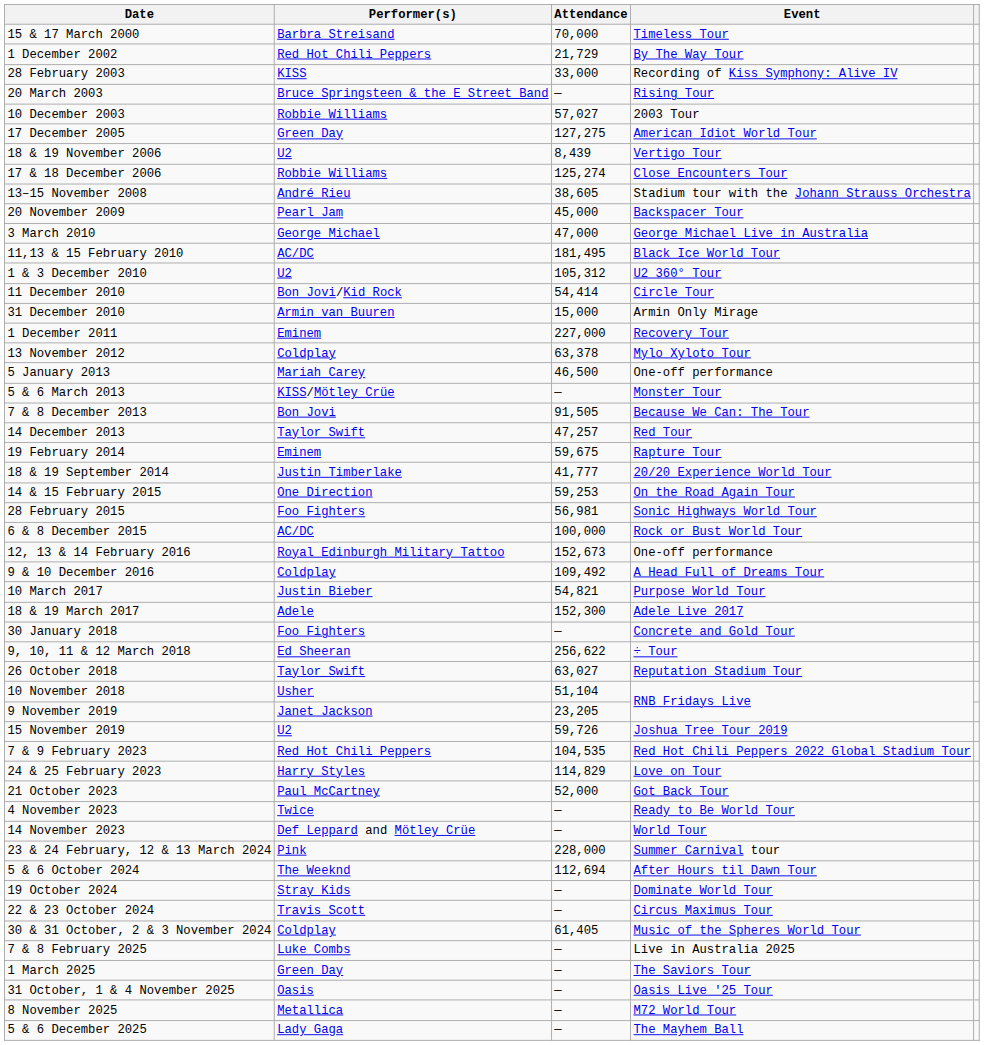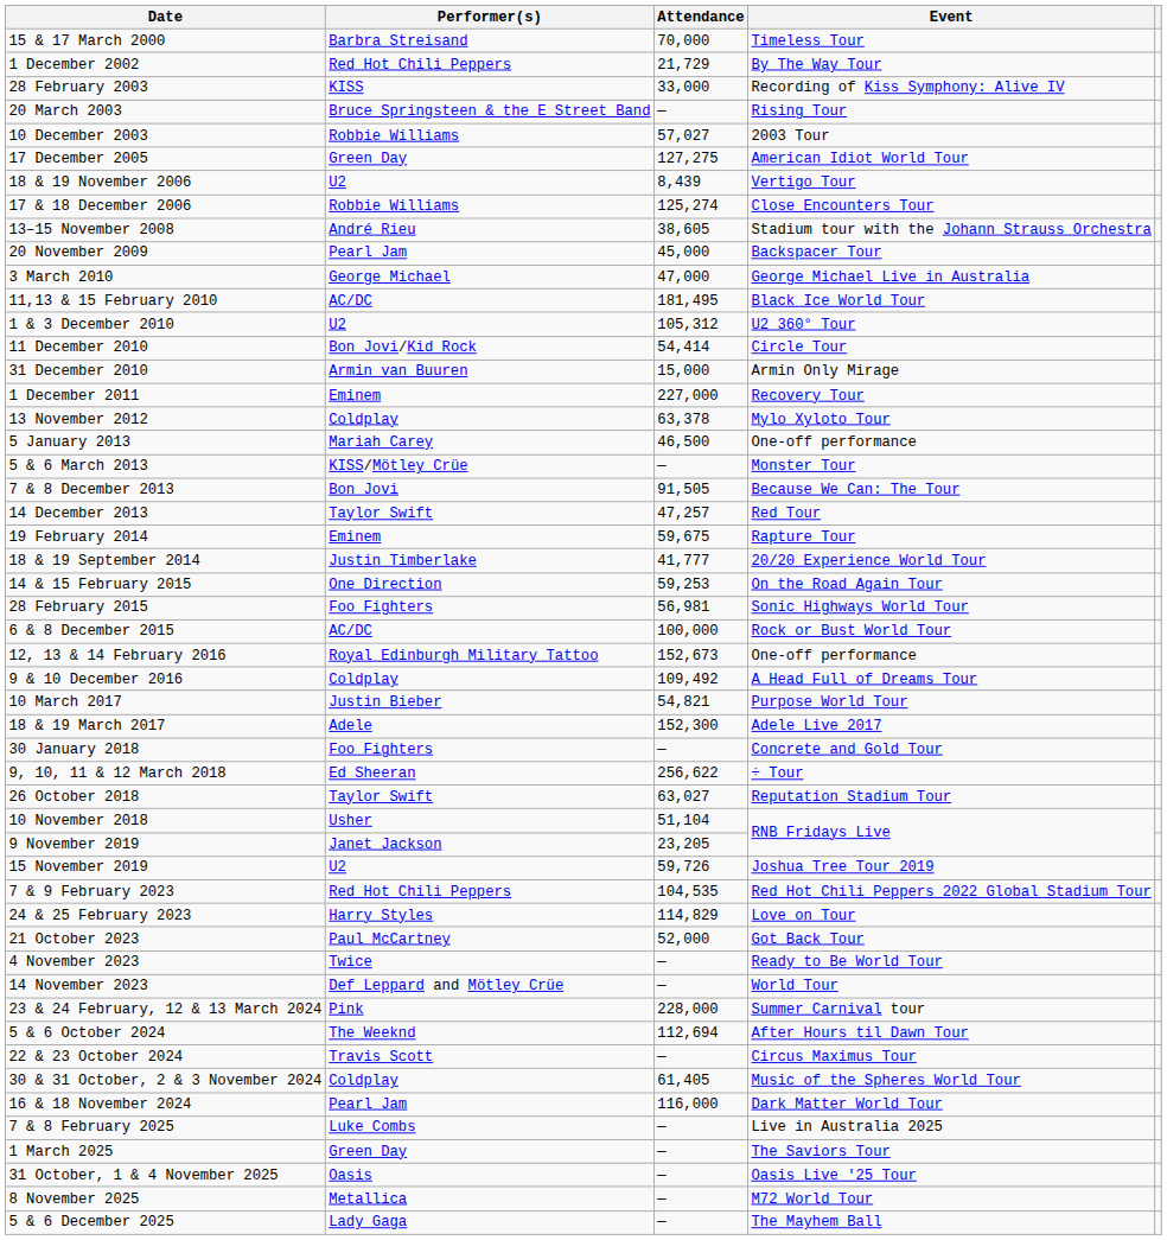 <table class="wikitable sortable mw-collapsible mw-collapsed">
 <tr>
 <th>Date</th>
 <th>Performer(s)</th>
 <th>Attendance</th>
 <th>Event</th>
 <th></th>
 </tr>
 <tr style="text-align: left;">
 <td>15 & 17 March 2000</td>
 <td><a href='#'>Barbra Streisand</a></td>
 <td style="text-align: left;">70,000</td>
 <td><a href='#'>Timeless Tour</a></td>
 <td></td>
 </tr>
 <tr style="text-align: left;">
 <td>1 December 2002</td>
 <td><a href='#'>Red Hot Chili Peppers</a></td>
 <td style="text-align: left;">21,729</td>
 <td><a href='#'>By The Way Tour</a></td>
 <td></td>
 </tr>
 <tr>
 <td style="text-align: left;">28 February 2003</td>
 <td style="text-align: left;"><a href='#'>KISS</a></td>
 <td style="text-align: left;">33,000</td>
 <td style="text-align: left;">Recording of <a href='#'>Kiss Symphony: Alive IV</a></td>
 <td></td>
 </tr>
 <tr>
 <td style="text-align: left;">20 March 2003</td>
 <td style="text-align: left;"><a href='#'>Bruce Springsteen & the E Street Band</a></td>
 <td style="text-align: left;">—</td>
 <td style="text-align: left;"><a href='#'>Rising Tour</a></td>
 <td></td>
 </tr>
 <tr style="text-align: left;">
 <td style="text-align: left;">10 December 2003</td>
 <td style="text-align: left;"><a href='#'>Robbie Williams</a></td>
 <td style="text-align: left;">57,027</td>
 <td style="text-align: left;">2003 Tour</td>
 <td></td>
 </tr>
 <tr style="text-align: left;">
 <td>17 December 2005</td>
 <td><a href='#'>Green Day</a></td>
 <td style="text-align: left;">127,275</td>
 <td><a href='#'>American Idiot World Tour</a></td>
 <td></td>
 </tr>
 <tr style="text-align: left;">
 <td>18 & 19 November 2006</td>
 <td><a href='#'>U2</a></td>
 <td style="text-align: left;">8,439</td>
 <td><a href='#'>Vertigo Tour</a></td>
 <td></td>
 </tr>
 <tr style="text-align: left;">
 <td>17 & 18 December 2006</td>
 <td><a href='#'>Robbie Williams</a></td>
 <td>125,274</td>
 <td><a href='#'>Close Encounters Tour</a></td>
 <td></td>
 </tr>
 <tr style="text-align: left;">
 <td>13–15 November 2008</td>
 <td><a href='#'>André Rieu</a></td>
 <td>38,605</td>
 <td>Stadium tour with the <a href='#'>Johann Strauss Orchestra</a></td>
 <td></td>
 </tr>
 <tr style="text-align: left;">
 <td>20 November 2009</td>
 <td><a href='#'>Pearl Jam</a></td>
 <td>45,000</td>
 <td><a href='#'>Backspacer Tour</a></td>
 <td></td>
 </tr>
 <tr style="text-align: left;">
 <td>3 March 2010</td>
 <td><a href='#'>George Michael</a></td>
 <td>47,000</td>
 <td><a href='#'>George Michael Live in Australia</a></td>
 <td></td>
 </tr>
 <tr style="text-align: left;">
 <td>11,13 & 15 February 2010</td>
 <td><a href='#'>AC/DC</a></td>
 <td>181,495</td>
 <td><a href='#'>Black Ice World Tour</a></td>
 <td></td>
 </tr>
 <tr style="text-align: left;">
 <td>1 & 3 December 2010</td>
 <td><a href='#'>U2</a></td>
 <td>105,312</td>
 <td><a href='#'>U2 360° Tour</a></td>
 <td></td>
 </tr>
 <tr style="text-align: left;">
 <td>11 December 2010</td>
 <td><a href='#'>Bon Jovi</a>/<a href='#'>Kid Rock</a></td>
 <td>54,414</td>
 <td><a href='#'>Circle Tour</a></td>
 <td></td>
 </tr>
 <tr style="text-align: left;">
 <td>31 December 2010</td>
 <td><a href='#'>Armin van Buuren</a></td>
 <td>15,000</td>
 <td>Armin Only Mirage</td>
 <td></td>
 </tr>
 <tr style="text-align: left;">
 <td>1 December 2011</td>
 <td><a href='#'>Eminem</a></td>
 <td>227,000</td>
 <td><a href='#'>Recovery Tour</a></td>
 <td></td>
 </tr>
 <tr style="text-align: left;">
 <td>13 November 2012</td>
 <td><a href='#'>Coldplay</a></td>
 <td>63,378</td>
 <td><a href='#'>Mylo Xyloto Tour</a></td>
 <td></td>
 </tr>
 <tr style="text-align: left;">
 <td>5 January 2013</td>
 <td><a href='#'>Mariah Carey</a></td>
 <td>46,500</td>
 <td>One-off performance</td>
 <td></td>
 </tr>
 <tr>
 <td style="text-align: left;">5 & 6 March 2013</td>
 <td style="text-align: left;"><a href='#'>KISS</a>/<a href='#'>Mötley Crüe</a></td>
 <td style="text-align: left;">—</td>
 <td style="text-align: left;"><a href='#'>Monster Tour</a></td>
 <td></td>
 </tr>
 <tr style="text-align: left;">
 <td>7 & 8 December 2013</td>
 <td><a href='#'>Bon Jovi</a></td>
 <td>91,505</td>
 <td><a href='#'>Because We Can: The Tour</a></td>
 <td></td>
 </tr>
 <tr style="text-align: left;">
 <td>14 December 2013</td>
 <td><a href='#'>Taylor Swift</a></td>
 <td>47,257</td>
 <td><a href='#'>Red Tour</a></td>
 <td></td>
 </tr>
 <tr style="text-align: left;">
 <td>19 February 2014</td>
 <td><a href='#'>Eminem</a></td>
 <td>59,675</td>
 <td><a href='#'>Rapture Tour</a></td>
 <td></td>
 </tr>
 <tr>
 <td>18 & 19 September 2014</td>
 <td><a href='#'>Justin Timberlake</a></td>
 <td>41,777</td>
 <td><a href='#'>20/20 Experience World Tour</a></td>
 <td></td>
 </tr>
 <tr>
 <td>14 & 15 February 2015</td>
 <td><a href='#'>One Direction</a></td>
 <td>59,253</td>
 <td><a href='#'>On the Road Again Tour</a></td>
 <td></td>
 </tr>
 <tr>
 <td>28 February 2015</td>
 <td><a href='#'>Foo Fighters</a></td>
 <td>56,981</td>
 <td><a href='#'>Sonic Highways World Tour</a></td>
 <td></td>
 </tr>
 <tr>
 <td>6 & 8 December 2015</td>
 <td><a href='#'>AC/DC</a></td>
 <td>100,000</td>
 <td><a href='#'>Rock or Bust World Tour</a></td>
 <td></td>
 </tr>
 <tr>
 <td>12, 13 & 14 February 2016</td>
 <td><a href='#'>Royal Edinburgh Military Tattoo</a></td>
 <td>152,673</td>
 <td>One-off performance</td>
 <td></td>
 </tr>
 <tr>
 <td>9 & 10 December 2016</td>
 <td><a href='#'>Coldplay</a></td>
 <td>109,492</td>
 <td><a href='#'>A Head Full of Dreams Tour</a></td>
 <td></td>
 </tr>
 <tr>
 <td>10 March 2017</td>
 <td><a href='#'>Justin Bieber</a></td>
 <td>54,821</td>
 <td><a href='#'>Purpose World Tour</a></td>
 <td></td>
 </tr>
 <tr>
 <td>18 & 19 March 2017</td>
 <td><a href='#'>Adele</a></td>
 <td>152,300</td>
 <td><a href='#'>Adele Live 2017</a></td>
 <td></td>
 </tr>
 <tr>
 <td>30 January 2018</td>
 <td><a href='#'>Foo Fighters</a></td>
 <td>—</td>
 <td><a href='#'>Concrete and Gold Tour</a></td>
 <td></td>
 </tr>
 <tr>
 <td>9, 10, 11 & 12 March 2018</td>
 <td><a href='#'>Ed Sheeran</a></td>
 <td>256,622</td>
 <td><a href='#'>÷ Tour</a></td>
 <td></td>
 </tr>
 <tr>
 <td>26 October 2018</td>
 <td><a href='#'>Taylor Swift</a></td>
 <td>63,027</td>
 <td><a href='#'>Reputation Stadium Tour</a></td>
 <td></td>
 </tr>
 <tr>
 <td>10 November 2018</td>
 <td><a href='#'>Usher</a></td>
 <td>51,104</td>
 <td rowspan="2"><a href='#'>RNB Fridays Live</a></td>
 <td></td>
 </tr>
 <tr>
 <td>9 November 2019</td>
 <td><a href='#'>Janet Jackson</a></td>
 <td>23,205</td>
 <td></td>
 </tr>
 <tr>
 <td>15 November 2019</td>
 <td><a href='#'>U2</a></td>
 <td>59,726</td>
 <td><a href='#'>Joshua Tree Tour 2019</a></td>
 <td></td>
 </tr>
 <tr>
 <td>7 & 9 February 2023</td>
 <td><a href='#'>Red Hot Chili Peppers</a></td>
 <td>104,535</td>
 <td><a href='#'>Red Hot Chili Peppers 2022 Global Stadium Tour</a></td>
 <td></td>
 </tr>
 <tr>
 <td>24 & 25 February 2023</td>
 <td><a href='#'>Harry Styles</a></td>
 <td>114,829</td>
 <td><a href='#'>Love on Tour</a></td>
 <td></td>
 </tr>
 <tr>
 <td>21 October 2023</td>
 <td><a href='#'>Paul McCartney</a></td>
 <td>52,000</td>
 <td><a href='#'>Got Back Tour</a></td>
 <td></td>
 </tr>
 <tr>
 <td>4 November 2023</td>
 <td><a href='#'>Twice</a></td>
 <td>—</td>
 <td><a href='#'>Ready to Be World Tour</a></td>
 <td></td>
 </tr>
 <tr>
 <td>14 November 2023</td>
 <td><a href='#'>Def Leppard</a> and <a href='#'>Mötley Crüe</a></td>
 <td>—</td>
 <td><a href='#'>World Tour</a></td>
 <td></td>
 </tr>
 <tr>
 <td>23 & 24 February, 12 & 13 March 2024</td>
 <td><a href='#'>Pink</a></td>
 <td>228,000</td>
 <td><a href='#'>Summer Carnival</a> tour</td>
 <td></td>
 </tr>
 <tr>
 <td>5 & 6 October 2024</td>
 <td><a href='#'>The Weeknd</a></td>
 <td>112,694</td>
 <td><a href='#'>After Hours til Dawn Tour</a></td>
 <td></td>
 </tr>
 <tr>
-<td>19 October 2024</td>
-<td><a href='#'>Stray Kids</a></td>
-<td>—</td>
-<td><a href='#'>Dominate World Tour</a></td>
-<td></td>
-</tr>
-<tr>
 <td>22 & 23 October 2024</td>
 <td><a href='#'>Travis Scott</a></td>
 <td>—</td>
 <td><a href='#'>Circus Maximus Tour</a></td>
 <td></td>
 </tr>
 <tr>
 <td>30 & 31 October, 2 & 3 November 2024</td>
 <td><a href='#'>Coldplay</a></td>
 <td>61,405</td>
 <td><a href='#'>Music of the Spheres World Tour</a></td>
+<td></td>
+</tr>
+<tr>
+<td>16 & 18 November 2024</td>
+<td><a href='#'>Pearl Jam</a></td>
+<td>116,000</td>
+<td><a href='#'>Dark Matter World Tour</a></td>
 <td></td>
 </tr>
 <tr>
 <td>7 & 8 February 2025</td>
 <td><a href='#'>Luke Combs</a></td>
 <td>—</td>
 <td>Live in Australia 2025</td>
 <td></td>
 </tr>
 <tr>
 <td>1 March 2025</td>
 <td><a href='#'>Green Day</a></td>
 <td>—</td>
 <td><a href='#'>The Saviors Tour</a></td>
 <td></td>
 </tr>
 <tr>
 <td>31 October, 1 & 4 November 2025</td>
 <td><a href='#'>Oasis</a></td>
 <td>—</td>
 <td><a href='#'>Oasis Live '25 Tour</a></td>
 <td></td>
 </tr>
 <tr>
 <td>8 November 2025</td>
 <td><a href='#'>Metallica</a></td>
 <td>—</td>
 <td><a href='#'>M72 World Tour</a></td>
 <td></td>
 </tr>
 <tr>
 <td>5 & 6 December 2025</td>
 <td><a href='#'>Lady Gaga</a></td>
 <td>—</td>
 <td><a href='#'>The Mayhem Ball</a></td>
 <td></td>
 </tr>
 </table>
